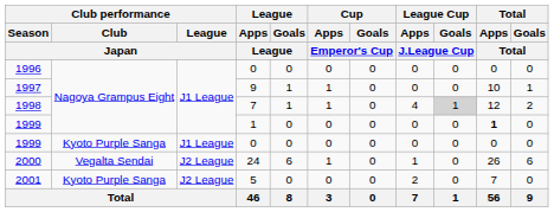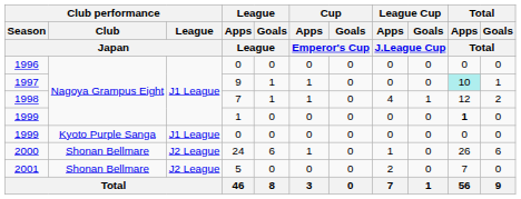 <table class="wikitable" style="text-align:center;">
 <tr>
 <th colspan=3>Club performance</th>
 <th colspan=2>League</th>
 <th colspan=2>Cup</th>
 <th colspan=2>League Cup</th>
 <th colspan=2>Total</th>
 </tr>
 <tr>
 <th>Season</th>
 <th>Club</th>
 <th>League</th>
 <th>Apps</th>
 <th>Goals</th>
 <th>Apps</th>
 <th>Goals</th>
 <th>Apps</th>
 <th>Goals</th>
 <th>Apps</th>
 <th>Goals</th>
 </tr>
 <tr>
 <th colspan=3>Japan</th>
 <th colspan=2>League</th>
 <th colspan=2><a href='#'>Emperor's Cup</a></th>
 <th colspan=2><a href='#'>J.League Cup</a></th>
 <th colspan=2>Total</th>
 </tr>
 <tr>
 <td><a href='#'>1996</a></td>
 <td rowspan="4"><a href='#'>Nagoya Grampus Eight</a></td>
 <td rowspan="4"><a href='#'>J1 League</a></td>
 <td>0</td>
 <td>0</td>
 <td>0</td>
 <td>0</td>
 <td>0</td>
 <td>0</td>
 <td>0</td>
 <td>0</td>
 </tr>
 <tr>
 <td><a href='#'>1997</a></td>
 <td>9</td>
 <td>1</td>
 <td>1</td>
 <td>0</td>
 <td>0</td>
 <td>0</td>
-<td>10</td>
+<td style="background: paleturquoise;">10</td>
 <td>1</td>
 </tr>
 <tr>
 <td><a href='#'>1998</a></td>
 <td>7</td>
 <td>1</td>
 <td>1</td>
 <td>0</td>
 <td>4</td>
-<td style="background: lightgrey;">1</td>
+<td>1</td>
 <td>12</td>
 <td>2</td>
 </tr>
 <tr>
 <td><a href='#'>1999</a></td>
 <td>1</td>
 <td>0</td>
 <td>0</td>
 <td>0</td>
 <td>0</td>
 <td>0</td>
 <td><strong>1</strong></td>
 <td>0</td>
 </tr>
 <tr>
 <td><a href='#'>1999</a></td>
 <td><a href='#'>Kyoto Purple Sanga</a></td>
 <td><a href='#'>J1 League</a></td>
 <td>0</td>
 <td>0</td>
 <td>0</td>
 <td>0</td>
 <td>0</td>
 <td>0</td>
 <td>0</td>
 <td>0</td>
 </tr>
 <tr>
 <td><a href='#'>2000</a></td>
-<td><a href='#'>Vegalta Sendai</a></td>
+<td><a href='#'>Shonan Bellmare</a></td>
 <td><a href='#'>J2 League</a></td>
 <td>24</td>
 <td>6</td>
 <td>1</td>
 <td>0</td>
 <td>1</td>
 <td>0</td>
 <td>26</td>
 <td>6</td>
 </tr>
 <tr>
 <td><a href='#'>2001</a></td>
-<td><a href='#'>Kyoto Purple Sanga</a></td>
+<td><a href='#'>Shonan Bellmare</a></td>
 <td><a href='#'>J2 League</a></td>
 <td>5</td>
 <td>0</td>
 <td>0</td>
 <td>0</td>
 <td>2</td>
 <td>0</td>
 <td>7</td>
 <td>0</td>
 </tr>
 <tr>
 <th colspan=3>Total</th>
 <th>46</th>
 <th>8</th>
 <th>3</th>
 <th>0</th>
 <th>7</th>
 <th>1</th>
 <th>56</th>
 <th>9</th>
 </tr>
 </table>
